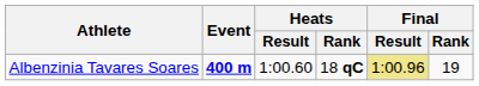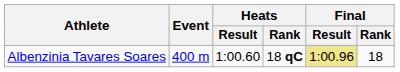 <table class="wikitable" style="font-size:90%">
 <tr>
 <th rowspan=2>Athlete</th>
 <th rowspan=2>Event</th>
 <th colspan=2>Heats</th>
 <th colspan=2>Final</th>
 </tr>
 <tr style="font-size:95%">
 <th>Result</th>
 <th>Rank</th>
 <th>Result</th>
 <th>Rank</th>
 </tr>
 <tr align=center>
 <td align=left><a href='#'>Albenzinia Tavares Soares</a></td>
-<td align=left><strong><a href='#'>400 m</a></strong></td>
+<td align=left><a href='#'>400 m</a></td>
 <td>1:00.60</td>
 <td>18 <strong>qC</strong></td>
 <td style="background: khaki;">1:00.96</td>
-<td>19</td>
+<td>18</td>
 </tr>
 </table>
